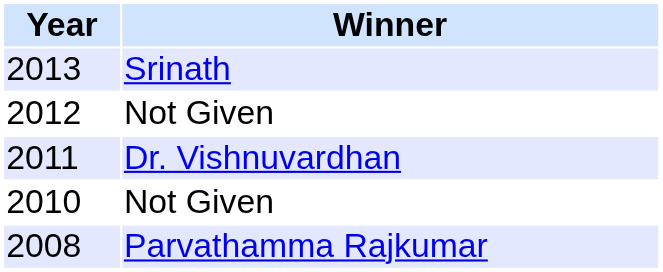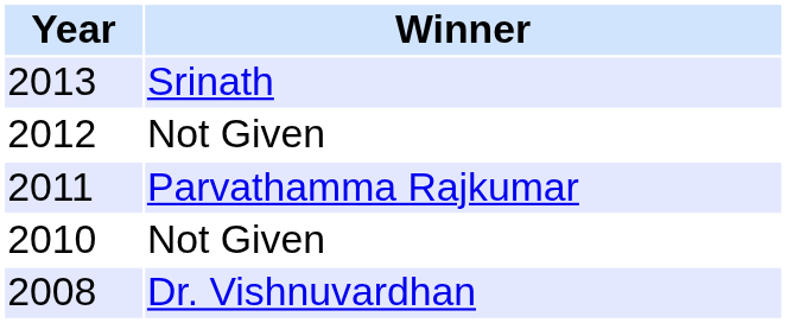 <table cellspacing="1" cellpadding="1" border="0" width="50%">
 <tr bgcolor="#d1e4fd">
 <th>Year</th>
 <th>Winner</th>
 </tr>
 <tr bgcolor="#e4e8ff">
 <td>2013</td>
 <td><a href='#'>Srinath</a></td>
 </tr>
 <tr>
 <td>2012</td>
 <td>Not Given</td>
 </tr>
 <tr bgcolor="#e4e8ff">
 <td>2011</td>
-<td><a href='#'>Dr. Vishnuvardhan</a></td>
+<td><a href='#'>Parvathamma Rajkumar</a></td>
 </tr>
 <tr>
 <td>2010</td>
 <td>Not Given</td>
 </tr>
 <tr bgcolor="#e4e8ff">
 <td>2008</td>
-<td><a href='#'>Parvathamma Rajkumar</a></td>
+<td><a href='#'>Dr. Vishnuvardhan</a></td>
 </tr>
 </table>
